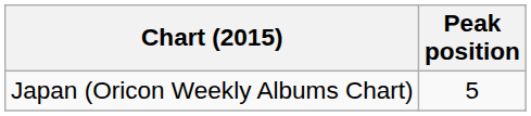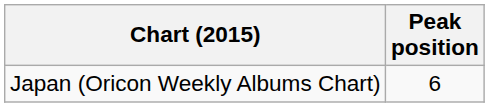 <table class="wikitable sortable" border="1">
 <tr>
 <th>Chart (2015)</th>
 <th>Peak<br>position</th>
 </tr>
 <tr>
 <td>Japan (Oricon Weekly Albums Chart)</td>
-<td align="center">5</td>
+<td align="center">6</td>
 </tr>
 </table>
